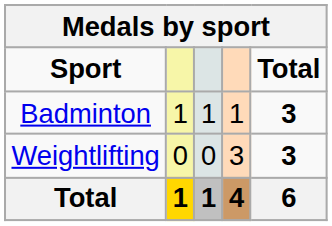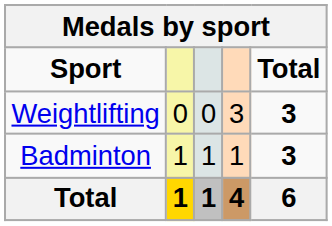 <table class="wikitable" style=font-size:85%;float:center;text-align:center>
 <tr style="background:#efefef;">
 <th colspan=5><strong>Medals by sport</strong></th>
 </tr>
 <tr align=center>
 <td><strong>Sport</strong></td>
 <td bgcolor=#f7f6a8></td>
 <td bgcolor=#dce5e5></td>
 <td bgcolor=#ffdab9></td>
 <td><strong>Total</strong></td>
 </tr>
 <tr align=center>
+<td><a href='#'>Weightlifting</a></td>
+<td style="background:#F7F6A8;">0</td>
+<td style="background:#DCE5E5;">0</td>
+<td style="background:#FFDAB9;">3</td>
+<td><strong>3</strong></td>
+</tr>
+<tr align=center>
 <td><a href='#'>Badminton</a></td>
 <td style="background:#F7F6A8;">1</td>
 <td style="background:#DCE5E5;">1</td>
 <td style="background:#FFDAB9;">1</td>
-<td><strong>3</strong></td>
-</tr>
-<tr align=center>
-<td><a href='#'>Weightlifting</a></td>
-<td style="background:#F7F6A8;">0</td>
-<td style="background:#DCE5E5;">0</td>
-<td style="background:#FFDAB9;">3</td>
 <td><strong>3</strong></td>
 </tr>
 <tr align=center>
 <th><strong>Total</strong></th>
 <th style="background:gold;"><strong>1</strong></th>
 <th style="background:silver;"><strong>1</strong></th>
 <th style="background:#c96;"><strong>4</strong></th>
 <th><strong>6</strong></th>
 </tr>
 </table>
